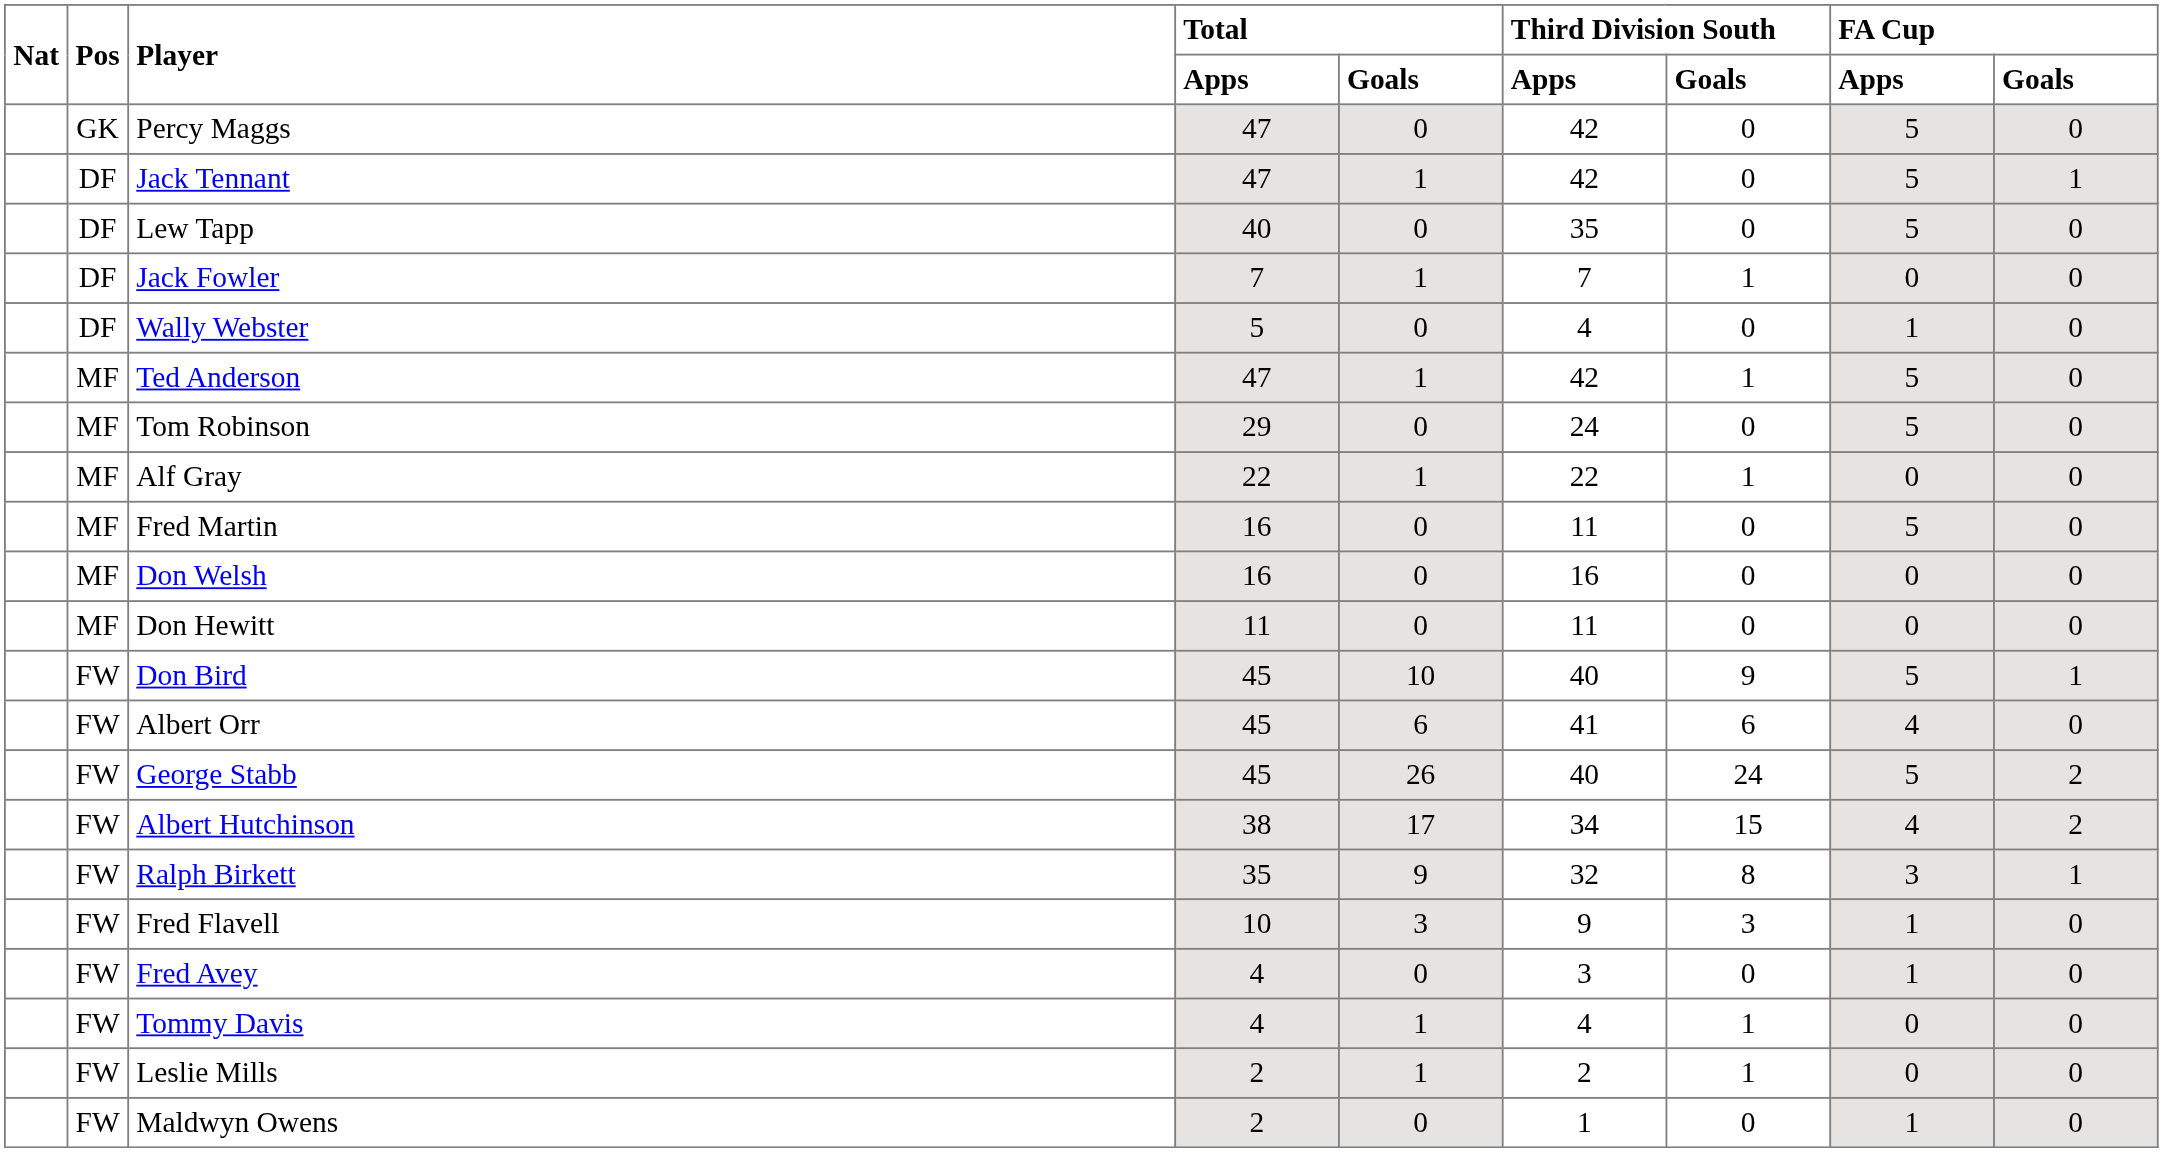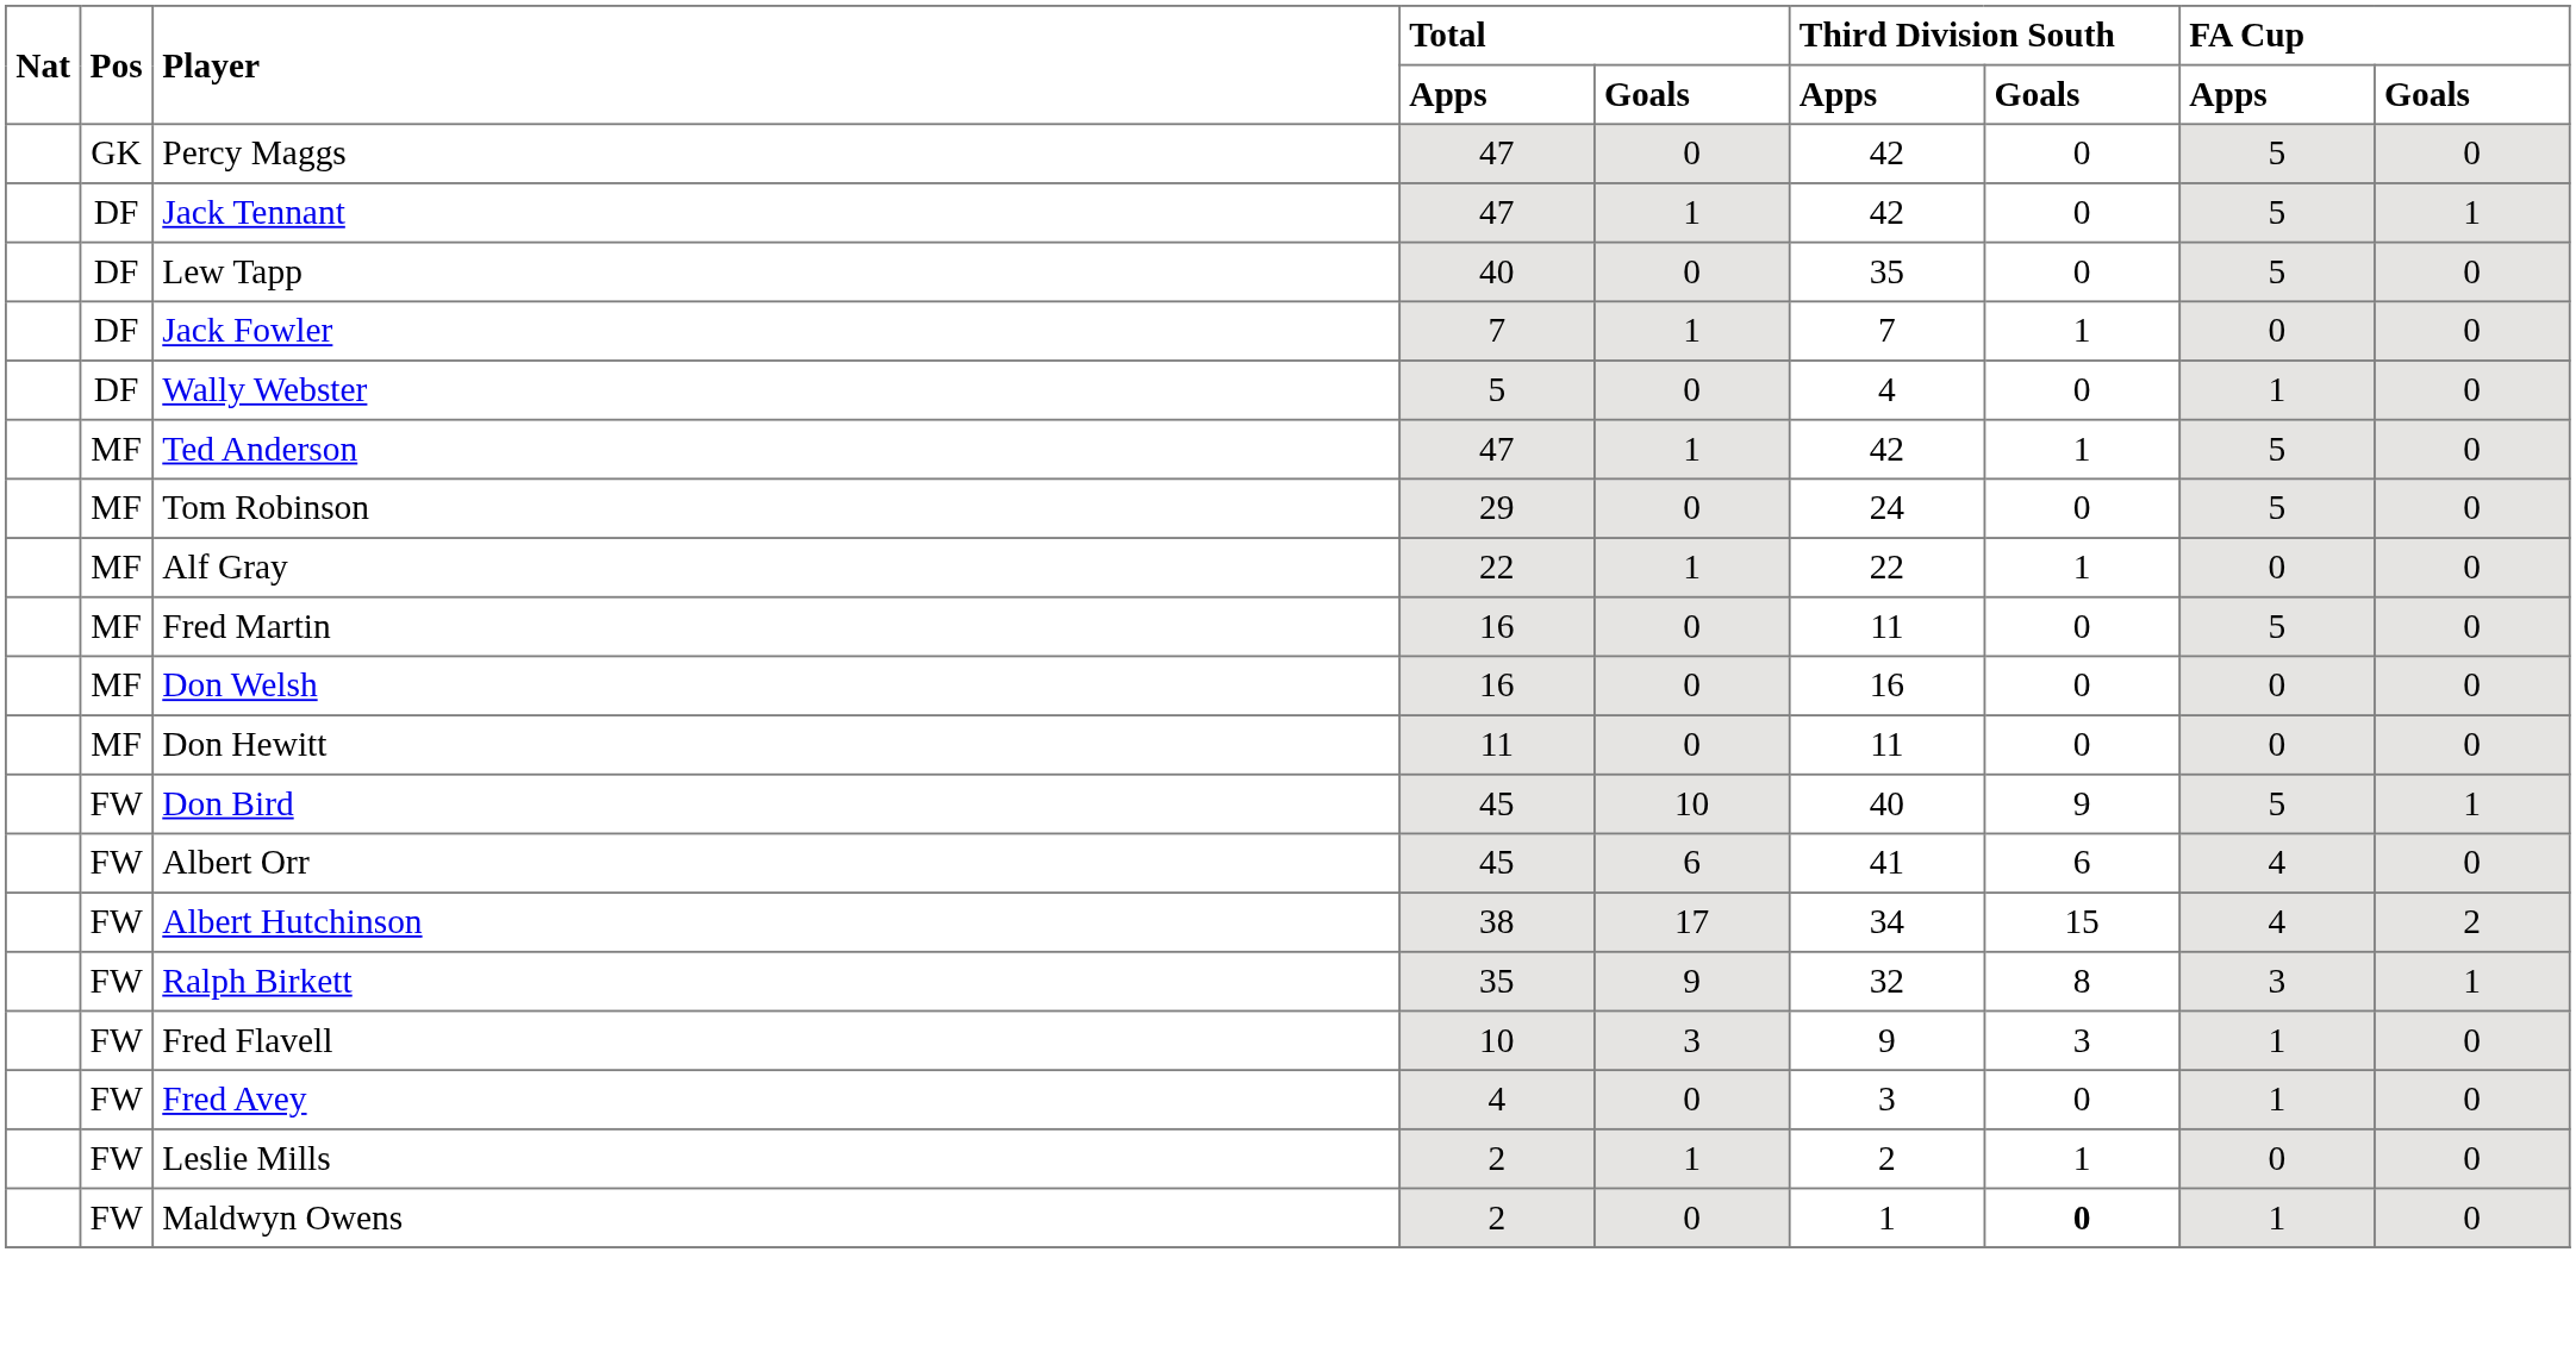 <table class="toccolours" border="1" cellpadding="4" cellspacing="0" style="text-align:center; border-collapse: collapse; margin:0;">
 <tr>
 <th rowspan=2>Nat</th>
 <th rowspan=2>Pos</th>
 <th rowspan=2 style="width:35em" align="left">Player</th>
 <th colspan=2 style="width:10em" align="left">Total</th>
 <th colspan=2 style="width:10em" align="left">Third Division South</th>
 <th colspan=2 style="width:10em" align="left">FA Cup</th>
 </tr>
 <tr>
 <th style="width:5em" align="left">Apps</th>
 <th style="width:5em" align="left">Goals</th>
 <th style="width:5em" align="left">Apps</th>
 <th style="width:5em" align="left">Goals</th>
 <th style="width:5em" align="left">Apps</th>
 <th style="width:5em" align="left">Goals</th>
 </tr>
 <tr>
 <td></td>
 <td>GK</td>
 <td align="left">Percy Maggs</td>
 <td style="background:#E5E4E2">47</td>
 <td style="background:#E5E4E2">0</td>
 <td>42</td>
 <td>0</td>
 <td style="background:#E5E4E2">5</td>
 <td style="background:#E5E4E2">0</td>
 </tr>
 <tr>
 <td></td>
 <td>DF</td>
 <td align="left"><a href='#'>Jack Tennant</a></td>
 <td style="background:#E5E4E2">47</td>
 <td style="background:#E5E4E2">1</td>
 <td>42</td>
 <td>0</td>
 <td style="background:#E5E4E2">5</td>
 <td style="background:#E5E4E2">1</td>
 </tr>
 <tr>
 <td></td>
 <td>DF</td>
 <td align="left">Lew Tapp</td>
 <td style="background:#E5E4E2">40</td>
 <td style="background:#E5E4E2">0</td>
 <td>35</td>
 <td>0</td>
 <td style="background:#E5E4E2">5</td>
 <td style="background:#E5E4E2">0</td>
 </tr>
 <tr>
 <td></td>
 <td>DF</td>
 <td align="left"><a href='#'>Jack Fowler</a></td>
 <td style="background:#E5E4E2">7</td>
 <td style="background:#E5E4E2">1</td>
 <td>7</td>
 <td>1</td>
 <td style="background:#E5E4E2">0</td>
 <td style="background:#E5E4E2">0</td>
 </tr>
 <tr>
 <td></td>
 <td>DF</td>
 <td align="left"><a href='#'>Wally Webster</a></td>
 <td style="background:#E5E4E2">5</td>
 <td style="background:#E5E4E2">0</td>
 <td>4</td>
 <td>0</td>
 <td style="background:#E5E4E2">1</td>
 <td style="background:#E5E4E2">0</td>
 </tr>
 <tr>
 <td></td>
 <td>MF</td>
 <td align="left"><a href='#'>Ted Anderson</a></td>
 <td style="background:#E5E4E2">47</td>
 <td style="background:#E5E4E2">1</td>
 <td>42</td>
 <td>1</td>
 <td style="background:#E5E4E2">5</td>
 <td style="background:#E5E4E2">0</td>
 </tr>
 <tr>
 <td></td>
 <td>MF</td>
 <td align="left">Tom Robinson</td>
 <td style="background:#E5E4E2">29</td>
 <td style="background:#E5E4E2">0</td>
 <td>24</td>
 <td>0</td>
 <td style="background:#E5E4E2">5</td>
 <td style="background:#E5E4E2">0</td>
 </tr>
 <tr>
 <td></td>
 <td>MF</td>
 <td align="left">Alf Gray</td>
 <td style="background:#E5E4E2">22</td>
 <td style="background:#E5E4E2">1</td>
 <td>22</td>
 <td>1</td>
 <td style="background:#E5E4E2">0</td>
 <td style="background:#E5E4E2">0</td>
 </tr>
 <tr>
 <td></td>
 <td>MF</td>
 <td align="left">Fred Martin</td>
 <td style="background:#E5E4E2">16</td>
 <td style="background:#E5E4E2">0</td>
 <td>11</td>
 <td>0</td>
 <td style="background:#E5E4E2">5</td>
 <td style="background:#E5E4E2">0</td>
 </tr>
 <tr>
 <td></td>
 <td>MF</td>
 <td align="left"><a href='#'>Don Welsh</a></td>
 <td style="background:#E5E4E2">16</td>
 <td style="background:#E5E4E2">0</td>
 <td>16</td>
 <td>0</td>
 <td style="background:#E5E4E2">0</td>
 <td style="background:#E5E4E2">0</td>
 </tr>
 <tr>
 <td></td>
 <td>MF</td>
 <td align="left">Don Hewitt</td>
 <td style="background:#E5E4E2">11</td>
 <td style="background:#E5E4E2">0</td>
 <td>11</td>
 <td>0</td>
 <td style="background:#E5E4E2">0</td>
 <td style="background:#E5E4E2">0</td>
 </tr>
 <tr>
 <td></td>
 <td>FW</td>
 <td align="left"><a href='#'>Don Bird</a></td>
 <td style="background:#E5E4E2">45</td>
 <td style="background:#E5E4E2">10</td>
 <td>40</td>
 <td>9</td>
 <td style="background:#E5E4E2">5</td>
 <td style="background:#E5E4E2">1</td>
 </tr>
 <tr>
 <td></td>
 <td>FW</td>
 <td align="left">Albert Orr</td>
 <td style="background:#E5E4E2">45</td>
 <td style="background:#E5E4E2">6</td>
 <td>41</td>
 <td>6</td>
 <td style="background:#E5E4E2">4</td>
 <td style="background:#E5E4E2">0</td>
 </tr>
 <tr>
 <td></td>
 <td>FW</td>
-<td align="left"><a href='#'>George Stabb</a></td>
-<td style="background:#E5E4E2">45</td>
-<td style="background:#E5E4E2">26</td>
-<td>40</td>
-<td>24</td>
-<td style="background:#E5E4E2">5</td>
-<td style="background:#E5E4E2">2</td>
-</tr>
-<tr>
-<td></td>
-<td>FW</td>
 <td align="left"><a href='#'>Albert Hutchinson</a></td>
 <td style="background:#E5E4E2">38</td>
 <td style="background:#E5E4E2">17</td>
 <td>34</td>
 <td>15</td>
 <td style="background:#E5E4E2">4</td>
 <td style="background:#E5E4E2">2</td>
 </tr>
 <tr>
 <td></td>
 <td>FW</td>
 <td align="left"><a href='#'>Ralph Birkett</a></td>
 <td style="background:#E5E4E2">35</td>
 <td style="background:#E5E4E2">9</td>
 <td>32</td>
 <td>8</td>
 <td style="background:#E5E4E2">3</td>
 <td style="background:#E5E4E2">1</td>
 </tr>
 <tr>
 <td></td>
 <td>FW</td>
 <td align="left">Fred Flavell</td>
 <td style="background:#E5E4E2">10</td>
 <td style="background:#E5E4E2">3</td>
 <td>9</td>
 <td>3</td>
 <td style="background:#E5E4E2">1</td>
 <td style="background:#E5E4E2">0</td>
 </tr>
 <tr>
 <td></td>
 <td>FW</td>
 <td align="left"><a href='#'>Fred Avey</a></td>
 <td style="background:#E5E4E2">4</td>
 <td style="background:#E5E4E2">0</td>
 <td>3</td>
 <td>0</td>
 <td style="background:#E5E4E2">1</td>
 <td style="background:#E5E4E2">0</td>
 </tr>
 <tr>
 <td></td>
 <td>FW</td>
-<td align="left"><a href='#'>Tommy Davis</a></td>
-<td style="background:#E5E4E2">4</td>
-<td style="background:#E5E4E2">1</td>
-<td>4</td>
-<td>1</td>
-<td style="background:#E5E4E2">0</td>
-<td style="background:#E5E4E2">0</td>
-</tr>
-<tr>
-<td></td>
-<td>FW</td>
 <td align="left">Leslie Mills</td>
 <td style="background:#E5E4E2">2</td>
 <td style="background:#E5E4E2">1</td>
 <td>2</td>
 <td>1</td>
 <td style="background:#E5E4E2">0</td>
 <td style="background:#E5E4E2">0</td>
 </tr>
 <tr>
 <td></td>
 <td>FW</td>
 <td align="left">Maldwyn Owens</td>
 <td style="background:#E5E4E2">2</td>
 <td style="background:#E5E4E2">0</td>
 <td>1</td>
-<td>0</td>
+<td><strong>0</strong></td>
 <td style="background:#E5E4E2">1</td>
 <td style="background:#E5E4E2">0</td>
 </tr>
 <tr>
 </tr>
 </table>
